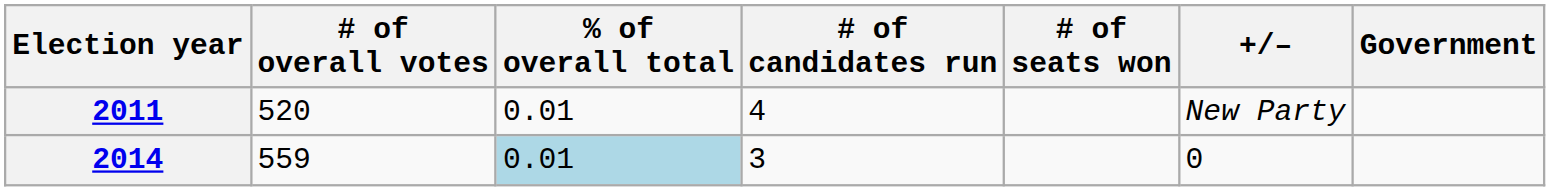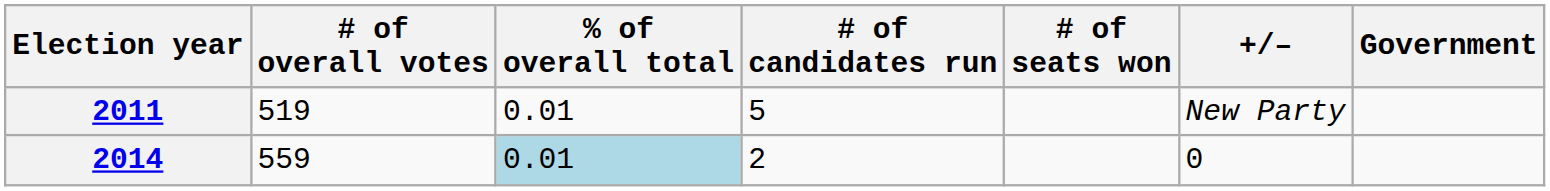 <table class=wikitable>
 <tr>
 <th>Election year</th>
 <th># of<br>overall votes</th>
 <th>% of<br>overall total</th>
 <th># of<br>candidates run</th>
 <th># of<br>seats won</th>
 <th>+/–</th>
 <th>Government</th>
 </tr>
 <tr>
 <th><a href='#'>2011</a></th>
-<td>520</td>
+<td>519</td>
 <td>0.01</td>
-<td>4</td>
+<td>5</td>
 <td><small> </small></td>
 <td><em>New Party</em></td>
 <td></td>
 </tr>
 <tr>
 <th><a href='#'>2014</a></th>
 <td>559</td>
 <td style="background: lightblue;">0.01</td>
-<td>3</td>
+<td>2</td>
 <td><small> </small></td>
 <td>0</td>
 <td></td>
 </tr>
 </table>
